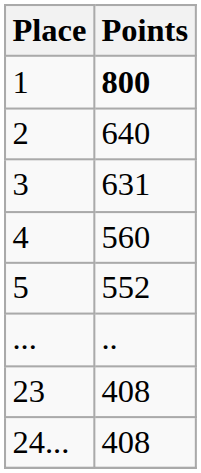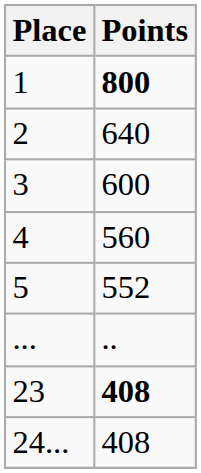 <table class="wikitable">
 <tr>
 <th>Place</th>
 <th>Points</th>
 </tr>
 <tr>
 <td>1</td>
 <td><strong>800</strong></td>
 </tr>
 <tr>
 <td>2</td>
 <td>640</td>
 </tr>
 <tr>
 <td>3</td>
-<td>631</td>
+<td>600</td>
 </tr>
 <tr>
 <td>4</td>
 <td>560</td>
 </tr>
 <tr>
 <td>5</td>
 <td>552</td>
 </tr>
 <tr>
 <td>...</td>
 <td>..</td>
 </tr>
 <tr>
 <td>23</td>
-<td>408</td>
+<td><strong>408</strong></td>
 </tr>
 <tr>
 <td>24...</td>
 <td>408</td>
 </tr>
 <tr>
 </tr>
 </table>
